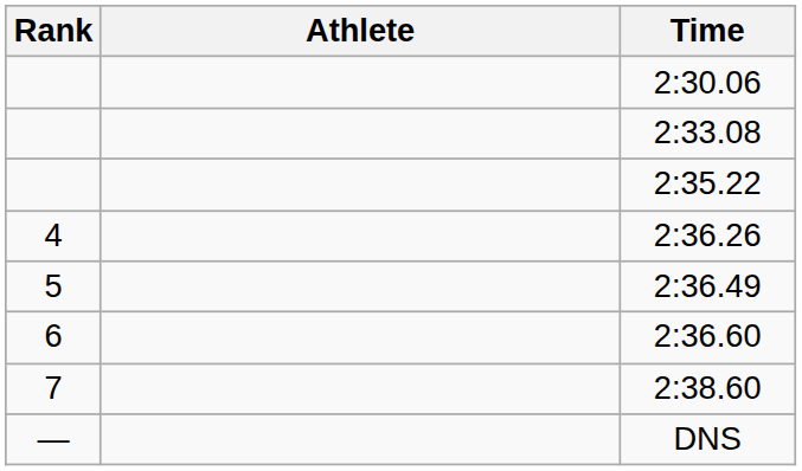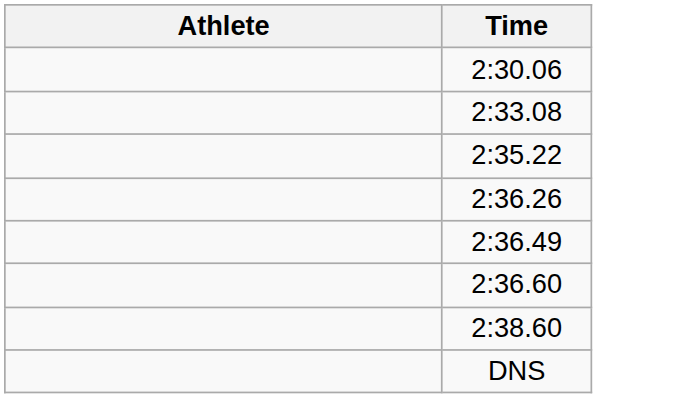 <table class=wikitable style="text-align:center">
 <tr>
-<th width=40>Rank</th>
 <th width=250>Athlete</th>
 <th width=80>Time</th>
 </tr>
 <tr>
-<td></td>
 <td align=left></td>
 <td>2:30.06</td>
 </tr>
 <tr>
-<td></td>
 <td align=left></td>
 <td>2:33.08</td>
 </tr>
 <tr>
-<td></td>
 <td align=left></td>
 <td>2:35.22</td>
 </tr>
 <tr>
-<td>4</td>
 <td align=left></td>
 <td>2:36.26</td>
 </tr>
 <tr>
-<td>5</td>
 <td align=left></td>
 <td>2:36.49</td>
 </tr>
 <tr>
-<td>6</td>
 <td align=left></td>
 <td>2:36.60</td>
 </tr>
 <tr>
-<td>7</td>
 <td align=left></td>
 <td>2:38.60</td>
 </tr>
 <tr>
-<td>—</td>
 <td align=left></td>
 <td>DNS</td>
 </tr>
 </table>
